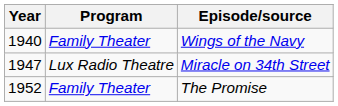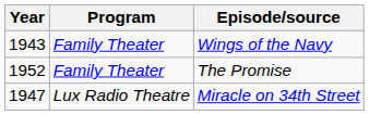 <table class="wikitable">
 <tr>
 <th>Year</th>
 <th>Program</th>
 <th>Episode/source</th>
 </tr>
 <tr>
-<td>1940</td>
+<td>1943</td>
 <td><em><a href='#'>Family Theater</a></em></td>
 <td><em><a href='#'>Wings of the Navy</a></em></td>
+</tr>
+<tr>
+<td>1952</td>
+<td><em><a href='#'>Family Theater</a></em></td>
+<td><em>The Promise</em></td>
 </tr>
 <tr>
 <td>1947</td>
 <td><em>Lux Radio Theatre</em></td>
 <td><em><a href='#'>Miracle on 34th Street</a></em></td>
 </tr>
-<tr>
-<td>1952</td>
-<td><em><a href='#'>Family Theater</a></em></td>
-<td><em>The Promise</em></td>
-</tr>
 </table>
